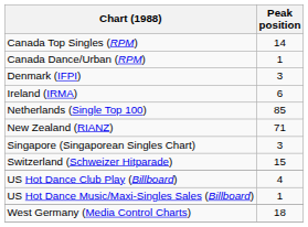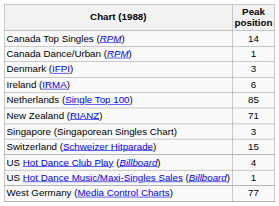 <table class="wikitable sortable">
 <tr>
 <th>Chart (1988)</th>
 <th>Peak<br>position</th>
 </tr>
 <tr>
 <td align="left">Canada Top Singles (<a href='#'><em>RPM</em></a>)</td>
 <td style="text-align:center;">14</td>
 </tr>
 <tr>
 <td align="left">Canada Dance/Urban (<a href='#'><em>RPM</em></a>)</td>
 <td style="text-align:center;">1</td>
 </tr>
 <tr>
 <td align="left">Denmark (<a href='#'>IFPI</a>)</td>
 <td style="text-align:center;">3</td>
 </tr>
 <tr>
 <td align="left">Ireland (<a href='#'>IRMA</a>)</td>
 <td style="text-align:center;">6</td>
 </tr>
 <tr>
 <td align="left">Netherlands (<a href='#'>Single Top 100</a>)</td>
 <td style="text-align:center;">85</td>
 </tr>
 <tr>
 <td align="left">New Zealand (<a href='#'>RIANZ</a>)</td>
 <td style="text-align:center;">71</td>
 </tr>
 <tr>
 <td align="left">Singapore (Singaporean Singles Chart)</td>
 <td style="text-align:center;">3</td>
 </tr>
 <tr>
 <td align="left">Switzerland (<a href='#'>Schweizer Hitparade</a>)</td>
 <td style="text-align:center;">15</td>
 </tr>
 <tr>
 </tr>
 <tr>
 </tr>
 <tr>
 <td align="left">US <a href='#'>Hot Dance Club Play</a> (<em><a href='#'>Billboard</a></em>)</td>
 <td style="text-align:center;">4</td>
 </tr>
 <tr>
 <td align="left">US <a href='#'>Hot Dance Music/Maxi-Singles Sales</a> (<em><a href='#'>Billboard</a></em>)</td>
 <td style="text-align:center;">1</td>
 </tr>
 <tr>
 </tr>
 <tr>
 <td align="left">West Germany (<a href='#'>Media Control Charts</a>)</td>
-<td style="text-align:center;">18</td>
+<td style="text-align:center;">77</td>
 </tr>
 <tr>
 </tr>
 </table>
